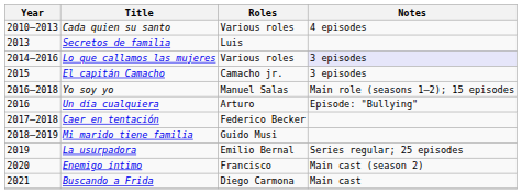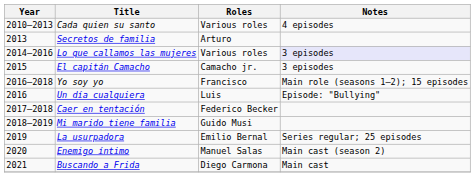 <table class="wikitable sortable">
 <tr>
 <th>Year</th>
 <th>Title</th>
 <th>Roles</th>
 <th>Notes</th>
 </tr>
 <tr>
 <td>2010–2013</td>
 <td><em>Cada quien su santo</em></td>
 <td>Various roles</td>
 <td>4 episodes</td>
 </tr>
 <tr>
 <td>2013</td>
 <td><em><a href='#'>Secretos de familia</a></em></td>
-<td>Luis</td>
+<td>Arturo</td>
 <td></td>
 </tr>
 <tr>
 <td>2014–2016</td>
 <td><em><a href='#'>Lo que callamos las mujeres</a></em></td>
 <td>Various roles</td>
 <td style="background: lavender;">3 episodes</td>
 </tr>
 <tr>
 <td>2015</td>
 <td><em><a href='#'>El capitán Camacho</a></em></td>
 <td>Camacho jr.</td>
 <td>3 episodes</td>
 </tr>
 <tr>
 <td>2016–2018</td>
 <td><em>Yo soy yo</em></td>
-<td>Manuel Salas</td>
+<td>Francisco</td>
 <td>Main role (seasons 1–2); 15 episodes</td>
 </tr>
 <tr>
 <td>2016</td>
 <td><em><a href='#'>Un día cualquiera</a></em></td>
-<td>Arturo</td>
+<td>Luis</td>
 <td>Episode: "Bullying"</td>
 </tr>
 <tr>
 <td>2017–2018</td>
 <td><em><a href='#'>Caer en tentación</a></em></td>
 <td>Federico Becker</td>
 <td></td>
 </tr>
 <tr>
 <td>2018–2019</td>
 <td><em><a href='#'>Mi marido tiene familia</a></em></td>
 <td>Guido Musi</td>
 <td></td>
 </tr>
 <tr>
 <td>2019</td>
 <td><em><a href='#'>La usurpadora</a></em></td>
 <td>Emilio Bernal</td>
 <td>Series regular; 25 episodes</td>
 </tr>
 <tr>
 <td>2020</td>
 <td><em><a href='#'>Enemigo íntimo</a></em></td>
-<td>Francisco</td>
+<td>Manuel Salas</td>
 <td>Main cast (season 2)</td>
 </tr>
 <tr>
 <td>2021</td>
 <td><em><a href='#'>Buscando a Frida</a></em></td>
 <td>Diego Carmona</td>
 <td>Main cast</td>
 </tr>
 <tr>
 </tr>
 </table>
